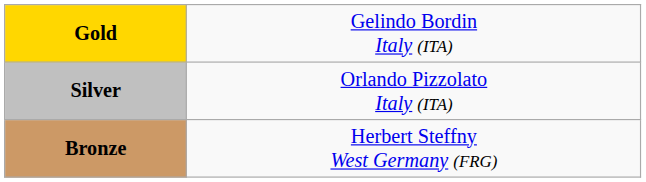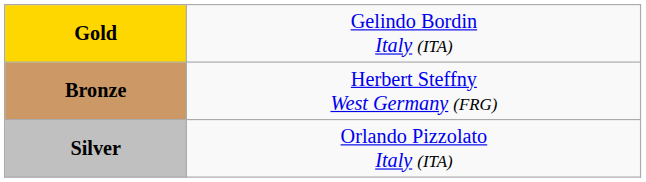 <table class="wikitable" style=" text-align:center; font-size:110%;" width="35%">
 <tr>
 <td bgcolor="gold"><strong>Gold</strong></td>
 <td> <a href='#'>Gelindo Bordin</a><br><em><a href='#'>Italy</a> <small>(ITA)</small></em></td>
 </tr>
 <tr>
+<td bgcolor="CC9966"><strong>Bronze</strong></td>
+<td> <a href='#'>Herbert Steffny</a><br><em><a href='#'>West Germany</a> <small>(FRG)</small></em></td>
+</tr>
+<tr>
 <td bgcolor="silver"><strong>Silver</strong></td>
 <td> <a href='#'>Orlando Pizzolato</a><br><em><a href='#'>Italy</a> <small>(ITA)</small></em></td>
 </tr>
-<tr>
-<td bgcolor="CC9966"><strong>Bronze</strong></td>
-<td> <a href='#'>Herbert Steffny</a><br><em><a href='#'>West Germany</a> <small>(FRG)</small></em></td>
-</tr>
 </table>
